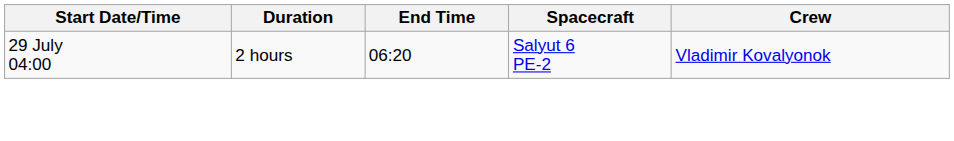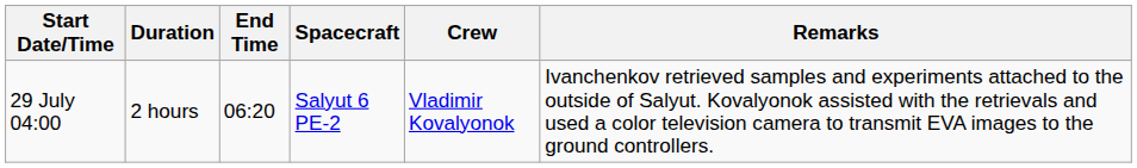 <table class="wikitable" width="100%">
 <tr>
 <th>Start Date/Time</th>
 <th>Duration</th>
 <th>End Time</th>
 <th>Spacecraft</th>
 <th>Crew</th>
+<th>Remarks</th>
 </tr>
 <tr>
 <td>29 July<br>04:00</td>
 <td>2 hours<br></td>
 <td>06:20</td>
 <td><a href='#'>Salyut 6</a><br><a href='#'>PE-2</a></td>
 <td><a href='#'>Vladimir Kovalyonok</a><br></td>
+<td>Ivanchenkov retrieved samples and experiments attached to the outside of Salyut. Kovalyonok assisted with the retrievals and used a color television camera to transmit EVA images to the ground controllers.</td>
 </tr>
 </table>
